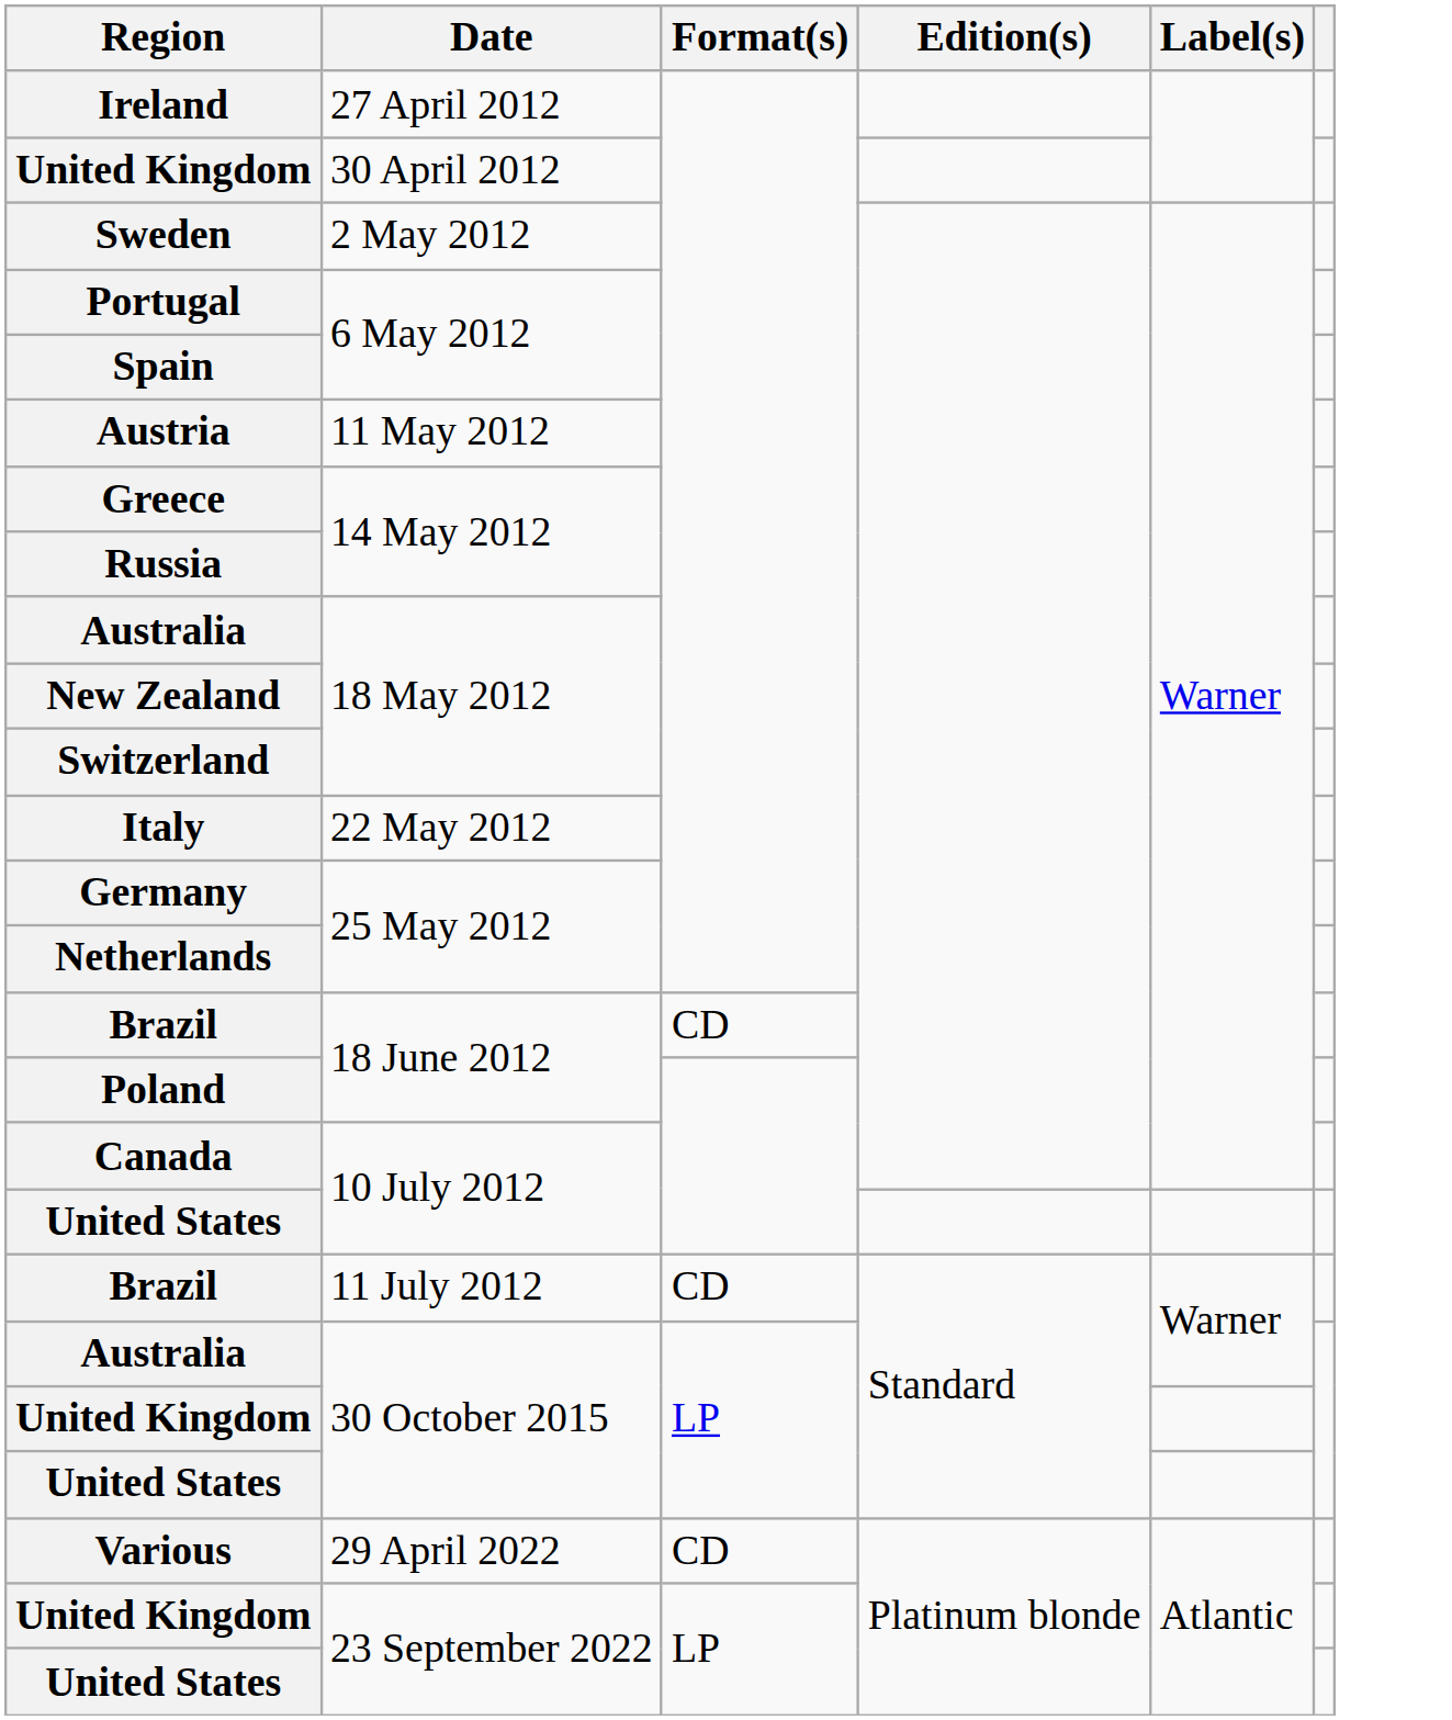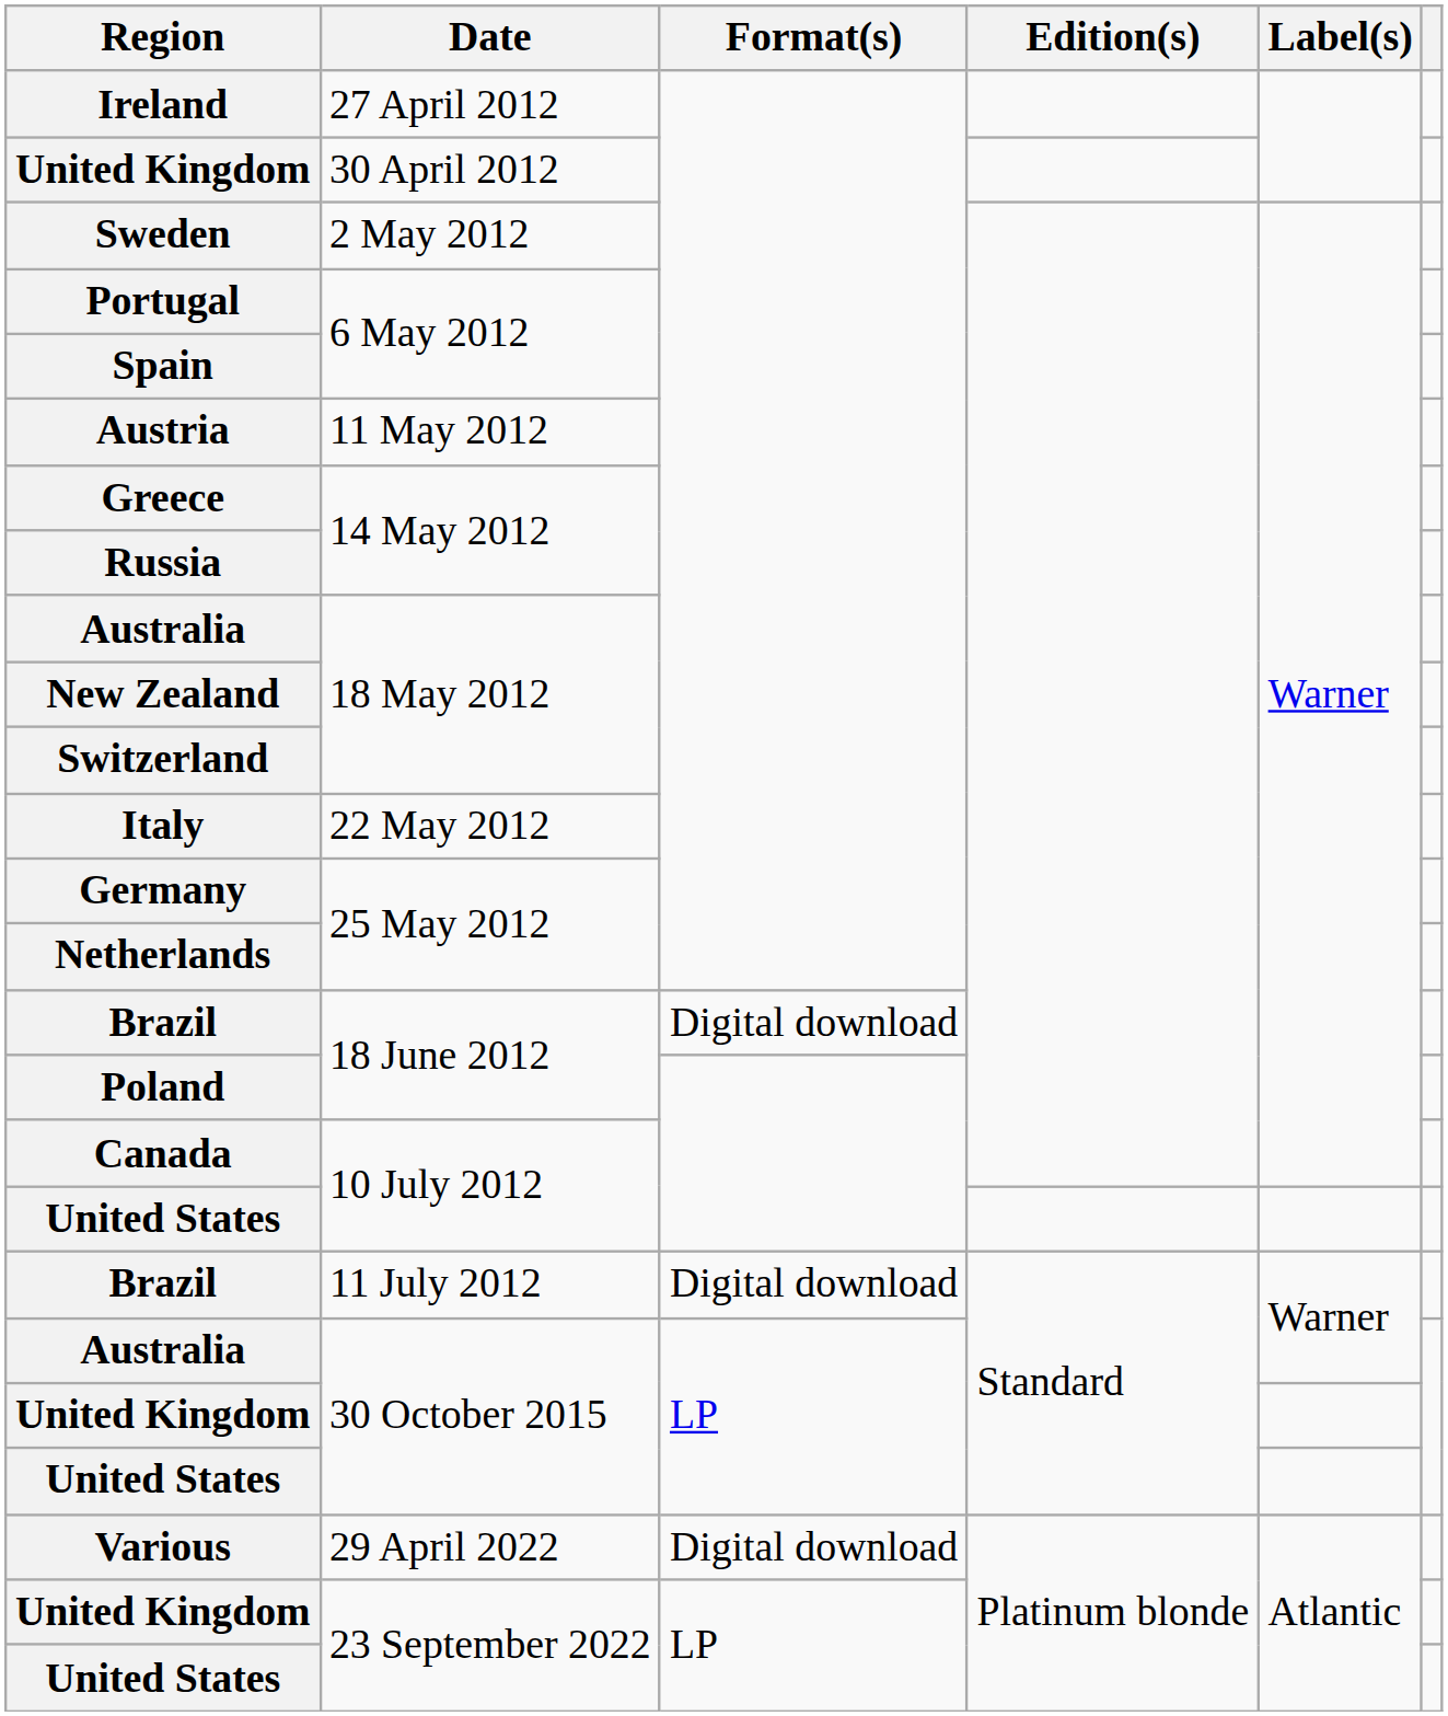 <table class="wikitable plainrowheaders">
 <tr>
 <th scope="col">Region</th>
 <th scope="col">Date</th>
 <th scope="col">Format(s)</th>
 <th scope="col">Edition(s)</th>
 <th scope="col">Label(s)</th>
 <th scope="col"></th>
 </tr>
 <tr>
 <th scope="row">Ireland</th>
 <td>27 April 2012</td>
 <td rowspan="14"></td>
 <td></td>
 <td rowspan="2"></td>
 <td align="center"></td>
 </tr>
 <tr>
 <th scope="row">United Kingdom</th>
 <td>30 April 2012</td>
 <td></td>
 <td align="center"></td>
 </tr>
 <tr>
 <th scope="row">Sweden</th>
 <td>2 May 2012</td>
 <td rowspan="15"></td>
 <td rowspan="15"><a href='#'>Warner</a></td>
 <td align="center"></td>
 </tr>
 <tr>
 <th scope="row">Portugal</th>
 <td rowspan="2">6 May 2012</td>
 <td align="center"></td>
 </tr>
 <tr>
 <th scope="row">Spain</th>
 <td align="center"></td>
 </tr>
 <tr>
 <th scope="row">Austria</th>
 <td>11 May 2012</td>
 <td align="center"></td>
 </tr>
 <tr>
 <th scope="row">Greece</th>
 <td rowspan="2">14 May 2012</td>
 <td align="center"></td>
 </tr>
 <tr>
 <th scope="row">Russia</th>
 <td align="center"></td>
 </tr>
 <tr>
 <th scope="row">Australia</th>
 <td rowspan="3">18 May 2012</td>
 <td align="center"></td>
 </tr>
 <tr>
 <th scope="row">New Zealand</th>
 <td align="center"></td>
 </tr>
 <tr>
 <th scope="row">Switzerland</th>
 <td align="center"></td>
 </tr>
 <tr>
 <th scope="row">Italy</th>
 <td>22 May 2012</td>
 <td align="center"></td>
 </tr>
 <tr>
 <th scope="row">Germany</th>
 <td rowspan="2">25 May 2012</td>
 <td align="center"></td>
 </tr>
 <tr>
 <th scope="row">Netherlands</th>
 <td align="center"></td>
 </tr>
 <tr>
 <th scope="row">Brazil</th>
 <td rowspan="2">18 June 2012</td>
-<td>CD</td>
+<td>Digital download</td>
 <td align="center"></td>
 </tr>
 <tr>
 <th scope="row">Poland</th>
 <td rowspan="3"></td>
 <td align="center"></td>
 </tr>
 <tr>
 <th scope="row">Canada</th>
 <td rowspan="2">10 July 2012</td>
 <td align="center"></td>
 </tr>
 <tr>
 <th scope="row">United States</th>
 <td></td>
 <td></td>
 <td align="center"></td>
 </tr>
 <tr>
 <th scope="row">Brazil</th>
 <td>11 July 2012</td>
-<td>CD</td>
+<td>Digital download</td>
 <td rowspan="4">Standard</td>
 <td rowspan="2">Warner</td>
 <td align="center"></td>
 </tr>
 <tr>
 <th scope="row">Australia</th>
 <td rowspan="3">30 October 2015</td>
 <td rowspan="3"><a href='#'>LP</a></td>
 <td align="center" rowspan="3"></td>
 </tr>
 <tr>
 <th scope="row">United Kingdom</th>
 <td></td>
 </tr>
 <tr>
 <th scope="row">United States</th>
 <td></td>
 </tr>
 <tr>
 <th scope="row">Various</th>
 <td>29 April 2022</td>
-<td>CD</td>
+<td>Digital download</td>
 <td rowspan="3">Platinum blonde</td>
 <td rowspan="3">Atlantic</td>
 <td align="center"></td>
 </tr>
 <tr>
 <th scope="row">United Kingdom</th>
 <td rowspan="2">23 September 2022</td>
 <td rowspan="2">LP</td>
 <td align="center"></td>
 </tr>
 <tr>
 <th scope="row">United States</th>
 <td align="center"></td>
 </tr>
 </table>
